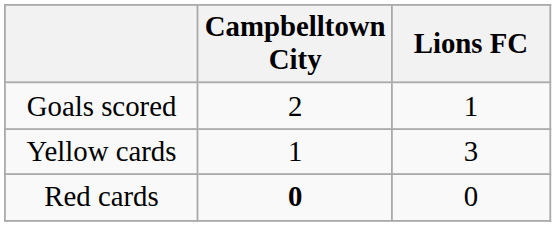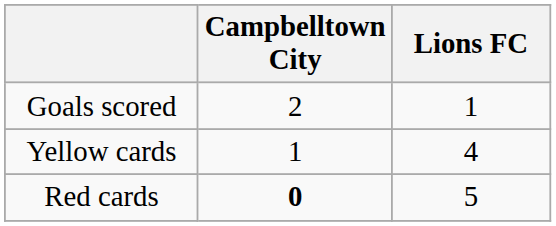 <table class="wikitable plainrowheaders" style="text-align:center">
 <tr>
 <th width=100></th>
 <th width=80>Campbelltown City</th>
 <th width=80>Lions FC</th>
 </tr>
 <tr>
 <td>Goals scored</td>
 <td>2</td>
 <td>1</td>
 </tr>
 <tr>
 <td>Yellow cards</td>
 <td>1</td>
-<td>3</td>
+<td>4</td>
 </tr>
 <tr>
 <td>Red cards</td>
 <td><strong>0</strong></td>
-<td>0</td>
+<td>5</td>
 </tr>
 </table>
